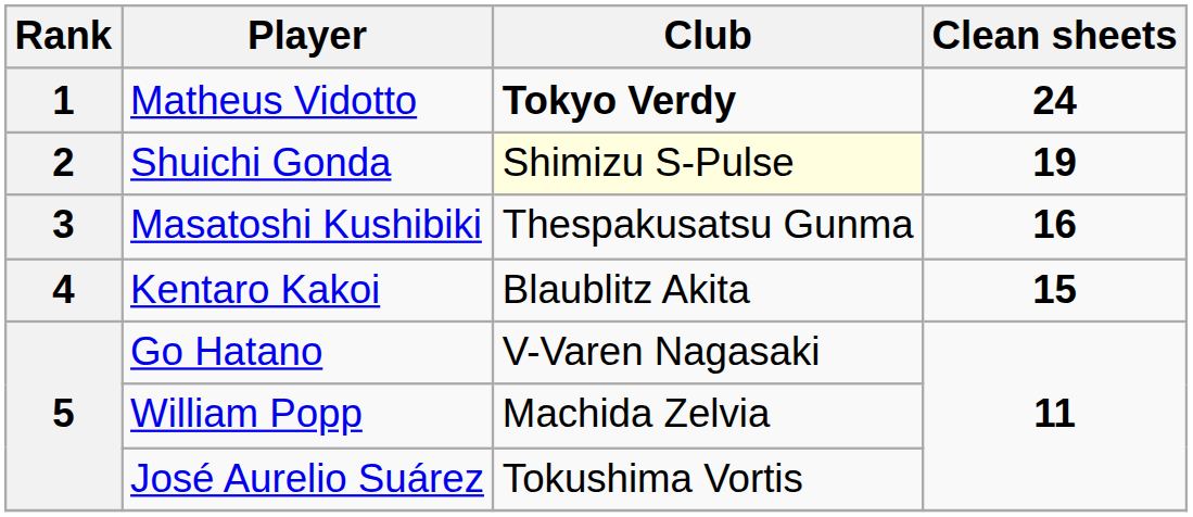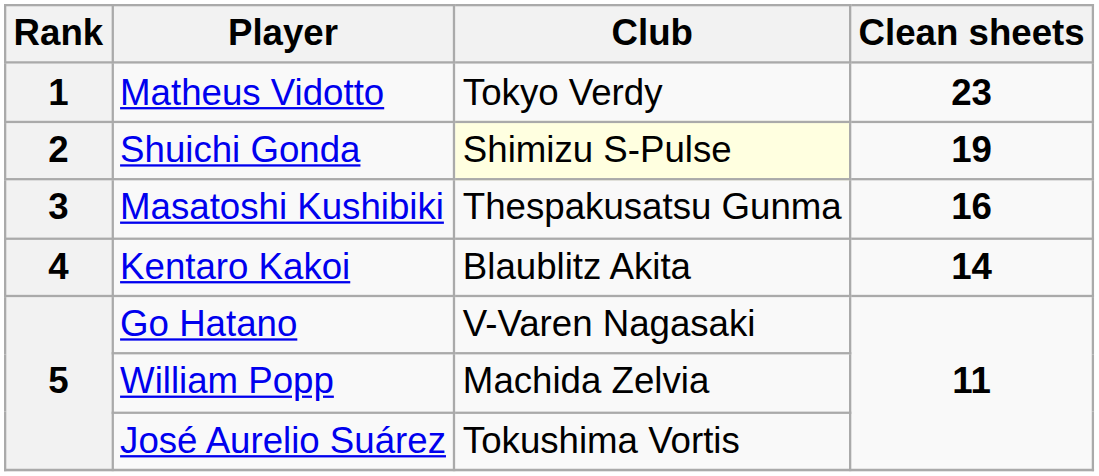 <table class="wikitable" style="text-align:center">
 <tr>
 <th>Rank</th>
 <th>Player</th>
 <th>Club</th>
 <th>Clean sheets</th>
 </tr>
 <tr>
 <th rowspan=1>1</th>
 <td align="left"> <a href='#'>Matheus Vidotto</a></td>
-<td align="left"><strong>Tokyo Verdy</strong></td>
-<td rowspan=1><strong>24</strong></td>
+<td align="left">Tokyo Verdy</td>
+<td rowspan=1><strong>23</strong></td>
 </tr>
 <tr>
 <th rowspan=1>2</th>
 <td align="left"> <a href='#'>Shuichi Gonda</a></td>
 <td align="left" style="background: lightyellow;">Shimizu S-Pulse</td>
 <td rowspan=1><strong>19</strong></td>
 </tr>
 <tr>
 <th rowspan=1>3</th>
 <td align="left"> <a href='#'>Masatoshi Kushibiki</a></td>
 <td align="left">Thespakusatsu Gunma</td>
 <td rowspan=1><strong>16</strong></td>
 </tr>
 <tr>
 <th rowspan=1>4</th>
 <td align="left"> <a href='#'>Kentaro Kakoi</a></td>
 <td align="left">Blaublitz Akita</td>
-<td rowspan=1><strong>15</strong></td>
+<td rowspan=1><strong>14</strong></td>
 </tr>
 <tr>
 <th rowspan=3>5</th>
 <td align="left"> <a href='#'>Go Hatano</a></td>
 <td align="left">V-Varen Nagasaki</td>
 <td rowspan=3><strong>11</strong></td>
 </tr>
 <tr>
 <td align="left"> <a href='#'>William Popp</a></td>
 <td align="left">Machida Zelvia</td>
 </tr>
 <tr>
 <td align="left"> <a href='#'>José Aurelio Suárez</a></td>
 <td align="left">Tokushima Vortis</td>
 </tr>
 <tr>
 </tr>
 </table>
